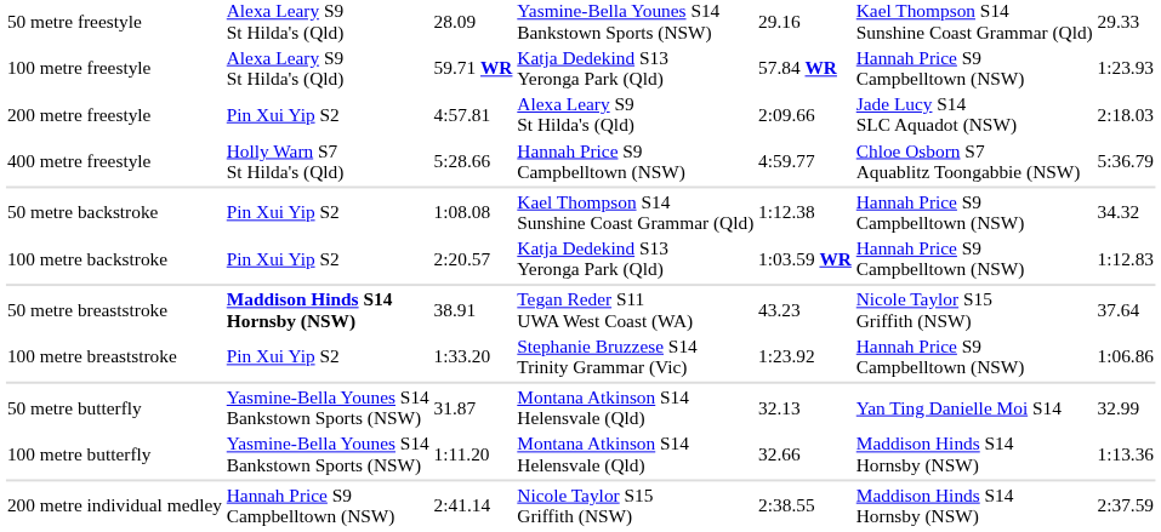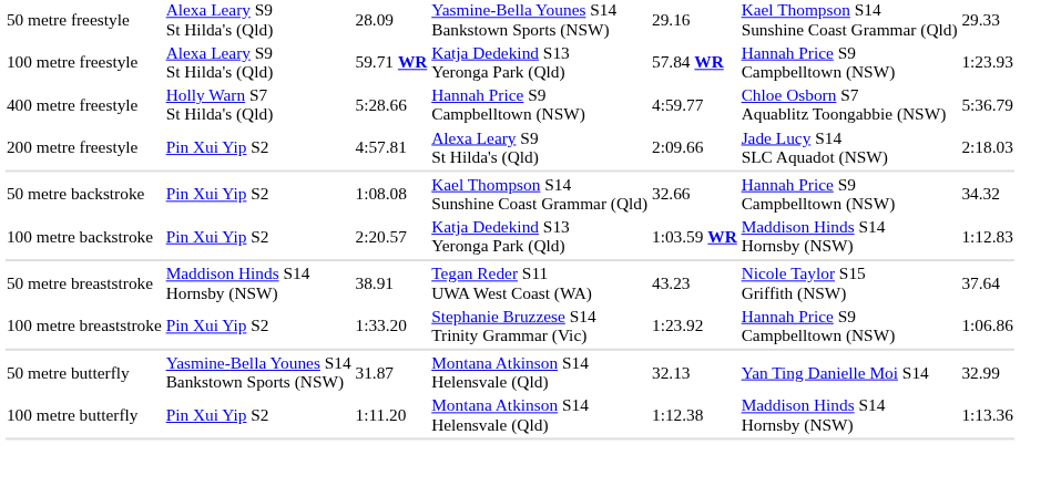 <table>
 <tr>
 <td>50 metre freestyle</td>
 <td><a href='#'>Alexa Leary</a> S9 <br> St Hilda's (Qld)</td>
 <td>28.09</td>
 <td><a href='#'>Yasmine-Bella Younes</a> S14 <br> Bankstown Sports (NSW)</td>
 <td>29.16</td>
 <td><a href='#'>Kael Thompson</a> S14 <br> Sunshine Coast Grammar (Qld)</td>
 <td>29.33</td>
 </tr>
 <tr>
 <td>100 metre freestyle</td>
 <td><a href='#'>Alexa Leary</a> S9 <br> St Hilda's (Qld)</td>
 <td>59.71 <strong><a href='#'>WR</a></strong></td>
 <td><a href='#'>Katja Dedekind</a> S13 <br> Yeronga Park (Qld)</td>
 <td>57.84 <strong><a href='#'>WR</a></strong></td>
 <td><a href='#'>Hannah Price</a> S9 <br> Campbelltown (NSW)</td>
 <td>1:23.93</td>
 </tr>
 <tr>
+<td>400 metre freestyle</td>
+<td><a href='#'>Holly Warn</a> S7 <br> St Hilda's (Qld)</td>
+<td>5:28.66</td>
+<td><a href='#'>Hannah Price</a> S9 <br> Campbelltown (NSW)</td>
+<td>4:59.77</td>
+<td><a href='#'>Chloe Osborn</a> S7 <br> Aquablitz Toongabbie (NSW)</td>
+<td>5:36.79</td>
+</tr>
+<tr>
 <td>200 metre freestyle</td>
 <td><a href='#'>Pin Xui Yip</a> S2 <br> </td>
 <td>4:57.81</td>
 <td><a href='#'>Alexa Leary</a> S9 <br> St Hilda's (Qld)</td>
 <td>2:09.66</td>
 <td><a href='#'>Jade Lucy</a> S14 <br> SLC Aquadot (NSW)</td>
 <td>2:18.03</td>
-</tr>
-<tr>
-<td>400 metre freestyle</td>
-<td><a href='#'>Holly Warn</a> S7 <br> St Hilda's (Qld)</td>
-<td>5:28.66</td>
-<td><a href='#'>Hannah Price</a> S9 <br> Campbelltown (NSW)</td>
-<td>4:59.77</td>
-<td><a href='#'>Chloe Osborn</a> S7 <br> Aquablitz Toongabbie (NSW)</td>
-<td>5:36.79</td>
 </tr>
 <tr bgcolor=#DDDDDD>
 <td colspan=7></td>
 </tr>
 <tr>
 <td>50 metre backstroke</td>
 <td><a href='#'>Pin Xui Yip</a> S2 <br> </td>
 <td>1:08.08</td>
 <td><a href='#'>Kael Thompson</a> S14 <br> Sunshine Coast Grammar (Qld)</td>
-<td>1:12.38</td>
+<td>32.66</td>
 <td><a href='#'>Hannah Price</a> S9 <br> Campbelltown (NSW)</td>
 <td>34.32</td>
 </tr>
 <tr>
 <td>100 metre backstroke</td>
 <td><a href='#'>Pin Xui Yip</a> S2 <br> </td>
 <td>2:20.57</td>
 <td><a href='#'>Katja Dedekind</a> S13 <br> Yeronga Park (Qld)</td>
 <td>1:03.59 <strong><a href='#'>WR</a></strong></td>
-<td><a href='#'>Hannah Price</a> S9 <br> Campbelltown (NSW)</td>
+<td><a href='#'>Maddison Hinds</a> S14 <br> Hornsby (NSW)</td>
 <td>1:12.83</td>
 </tr>
 <tr bgcolor=#DDDDDD>
 <td colspan=7></td>
 </tr>
 <tr>
 <td>50 metre breaststroke</td>
-<td><strong><a href='#'>Maddison Hinds</a> S14 <br> Hornsby (NSW)</strong></td>
+<td><a href='#'>Maddison Hinds</a> S14 <br> Hornsby (NSW)</td>
 <td>38.91</td>
 <td><a href='#'>Tegan Reder</a> S11 <br> UWA West Coast (WA)</td>
 <td>43.23</td>
 <td><a href='#'>Nicole Taylor</a> S15 <br> Griffith (NSW)</td>
 <td>37.64</td>
 </tr>
 <tr>
 <td>100 metre breaststroke</td>
 <td><a href='#'>Pin Xui Yip</a> S2 <br> </td>
 <td>1:33.20</td>
 <td><a href='#'>Stephanie Bruzzese</a> S14 <br> Trinity Grammar (Vic)</td>
 <td>1:23.92</td>
 <td><a href='#'>Hannah Price</a> S9 <br> Campbelltown (NSW)</td>
 <td>1:06.86</td>
 </tr>
 <tr bgcolor=#DDDDDD>
 <td colspan=7></td>
 </tr>
 <tr>
 <td>50 metre butterfly</td>
 <td><a href='#'>Yasmine-Bella Younes</a> S14 <br> Bankstown Sports (NSW)</td>
 <td>31.87</td>
 <td><a href='#'>Montana Atkinson</a> S14 <br> Helensvale (Qld)</td>
 <td>32.13</td>
 <td><a href='#'>Yan Ting Danielle Moi</a> S14 <br> </td>
 <td>32.99</td>
 </tr>
 <tr>
 <td>100 metre butterfly</td>
-<td><a href='#'>Yasmine-Bella Younes</a> S14 <br> Bankstown Sports (NSW)</td>
+<td><a href='#'>Pin Xui Yip</a> S2 <br> </td>
 <td>1:11.20</td>
 <td><a href='#'>Montana Atkinson</a> S14 <br> Helensvale (Qld)</td>
-<td>32.66</td>
+<td>1:12.38</td>
 <td><a href='#'>Maddison Hinds</a> S14 <br> Hornsby (NSW)</td>
 <td>1:13.36</td>
 </tr>
 <tr bgcolor=#DDDDDD>
 <td colspan=7></td>
 </tr>
-<tr>
-<td>200 metre individual medley</td>
-<td><a href='#'>Hannah Price</a> S9 <br> Campbelltown (NSW)</td>
-<td>2:41.14</td>
-<td><a href='#'>Nicole Taylor</a> S15 <br> Griffith (NSW)</td>
-<td>2:38.55</td>
-<td><a href='#'>Maddison Hinds</a> S14 <br> Hornsby (NSW)</td>
-<td>2:37.59</td>
-</tr>
 </table>
